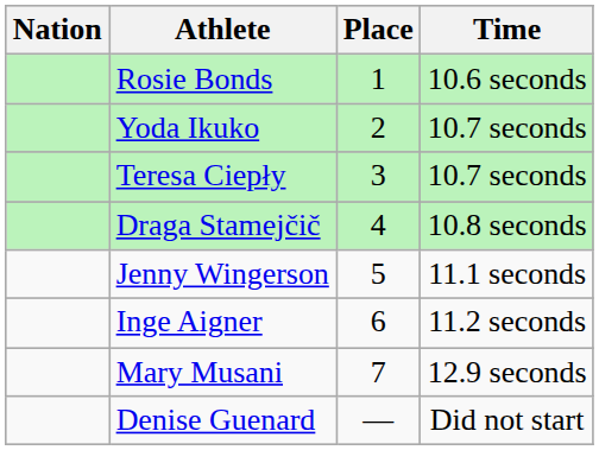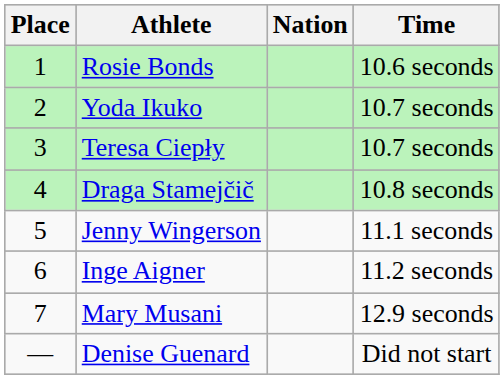 <table class="wikitable sortable" style="text-align:center">
 <tr>
+<th>Place</th>
+<th>Athlete</th>
 <th>Nation</th>
-<th>Athlete</th>
-<th>Place</th>
 <th>Time</th>
 </tr>
 <tr bgcolor=bbf3bb>
+<td>1</td>
+<td align=left><a href='#'>Rosie Bonds</a></td>
 <td align=left></td>
-<td align=left><a href='#'>Rosie Bonds</a></td>
-<td>1</td>
 <td>10.6 seconds</td>
 </tr>
 <tr bgcolor=bbf3bb>
+<td>2</td>
+<td align=left><a href='#'>Yoda Ikuko</a></td>
 <td align=left></td>
-<td align=left><a href='#'>Yoda Ikuko</a></td>
-<td>2</td>
 <td>10.7 seconds</td>
 </tr>
 <tr bgcolor=bbf3bb>
+<td>3</td>
+<td align=left><a href='#'>Teresa Ciepły</a></td>
 <td align=left></td>
-<td align=left><a href='#'>Teresa Ciepły</a></td>
-<td>3</td>
 <td>10.7 seconds</td>
 </tr>
 <tr bgcolor=bbf3bb>
+<td>4</td>
+<td align=left><a href='#'>Draga Stamejčič</a></td>
 <td align=left></td>
-<td align=left><a href='#'>Draga Stamejčič</a></td>
-<td>4</td>
 <td>10.8 seconds</td>
 </tr>
 <tr>
+<td>5</td>
+<td align=left><a href='#'>Jenny Wingerson</a></td>
 <td align=left></td>
-<td align=left><a href='#'>Jenny Wingerson</a></td>
-<td>5</td>
 <td>11.1 seconds</td>
 </tr>
 <tr>
+<td>6</td>
+<td align=left><a href='#'>Inge Aigner</a></td>
 <td align=left></td>
-<td align=left><a href='#'>Inge Aigner</a></td>
-<td>6</td>
 <td>11.2 seconds</td>
 </tr>
 <tr>
+<td>7</td>
+<td align=left><a href='#'>Mary Musani</a></td>
 <td align=left></td>
-<td align=left><a href='#'>Mary Musani</a></td>
-<td>7</td>
 <td>12.9 seconds</td>
 </tr>
 <tr>
+<td>—</td>
+<td align=left><a href='#'>Denise Guenard</a></td>
 <td align=left></td>
-<td align=left><a href='#'>Denise Guenard</a></td>
-<td>—</td>
 <td>Did not start</td>
 </tr>
 </table>
